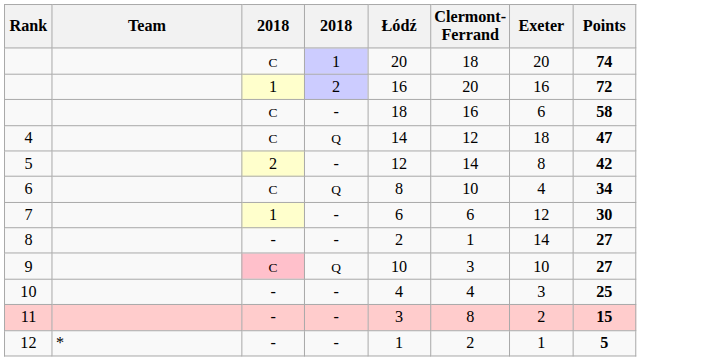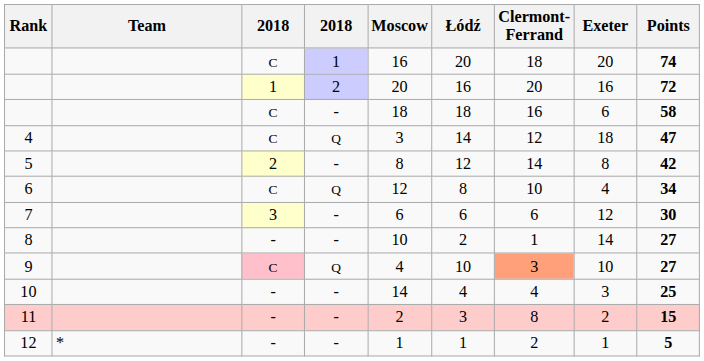 <table class="wikitable" style="text-align: center;">
 <tr>
 <th width=40>Rank</th>
 <th width=180>Team</th>
 <th width=55>2018 </th>
 <th width=55>2018 </th>
+<th width=55>Moscow</th>
 <th width=55>Łódź</th>
 <th width=55>Clermont-Ferrand</th>
 <th width=55>Exeter</th>
 <th width=55>Points</th>
 </tr>
 <tr>
 <td></td>
 <td align=left></td>
 <td><small>C</small></td>
 <td bgcolor=ccccff>1</td>
+<td>16</td>
 <td>20</td>
 <td>18</td>
 <td>20</td>
 <td><strong>74</strong></td>
 </tr>
 <tr>
 <td></td>
 <td align=left></td>
 <td bgcolor=ffffcc>1</td>
 <td bgcolor=ccccff>2</td>
+<td>20</td>
 <td>16</td>
 <td>20</td>
 <td>16</td>
 <td><strong>72</strong></td>
 </tr>
 <tr>
 <td></td>
 <td align=left></td>
 <td><small>C</small></td>
 <td>-</td>
 <td>18</td>
+<td>18</td>
 <td>16</td>
 <td>6</td>
 <td><strong>58</strong></td>
 </tr>
 <tr>
 <td>4</td>
 <td align=left></td>
 <td><small>C</small></td>
 <td><small>Q</small></td>
+<td>3</td>
 <td>14</td>
 <td>12</td>
 <td>18</td>
 <td><strong>47</strong></td>
 </tr>
 <tr>
 <td>5</td>
 <td align=left></td>
 <td bgcolor=ffffcc>2</td>
 <td>-</td>
+<td>8</td>
 <td>12</td>
 <td>14</td>
 <td>8</td>
 <td><strong>42</strong></td>
 </tr>
 <tr>
 <td>6</td>
 <td align=left></td>
 <td><small>C</small></td>
 <td><small>Q</small></td>
+<td>12</td>
 <td>8</td>
 <td>10</td>
 <td>4</td>
 <td><strong>34</strong></td>
 </tr>
 <tr>
 <td>7</td>
 <td align=left></td>
-<td bgcolor=ffffcc>1</td>
+<td bgcolor=ffffcc>3</td>
 <td>-</td>
+<td>6</td>
 <td>6</td>
 <td>6</td>
 <td>12</td>
 <td><strong>30</strong></td>
 </tr>
 <tr>
 <td>8</td>
 <td align=left></td>
 <td>-</td>
 <td>-</td>
+<td>10</td>
 <td>2</td>
 <td>1</td>
 <td>14</td>
 <td><strong>27</strong></td>
 </tr>
 <tr>
 <td>9</td>
 <td align=left></td>
 <td style="background: pink;"><small>C</small></td>
 <td><small>Q</small></td>
+<td>4</td>
 <td>10</td>
-<td>3</td>
+<td style="background: lightsalmon;">3</td>
 <td>10</td>
 <td><strong>27</strong></td>
 </tr>
 <tr>
 <td>10</td>
 <td align=left></td>
 <td>-</td>
 <td>-</td>
+<td>14</td>
 <td>4</td>
 <td>4</td>
 <td>3</td>
 <td><strong>25</strong></td>
 </tr>
 <tr bgcolor=ffcccc>
 <td>11</td>
 <td align=left></td>
 <td>-</td>
 <td>-</td>
+<td>2</td>
 <td>3</td>
 <td>8</td>
 <td>2</td>
 <td><strong>15</strong></td>
 </tr>
 <tr>
 <td>12</td>
 <td align=left>*</td>
 <td>-</td>
 <td>-</td>
 <td>1</td>
+<td>1</td>
 <td>2</td>
 <td>1</td>
 <td><strong>5</strong></td>
 </tr>
 </table>
